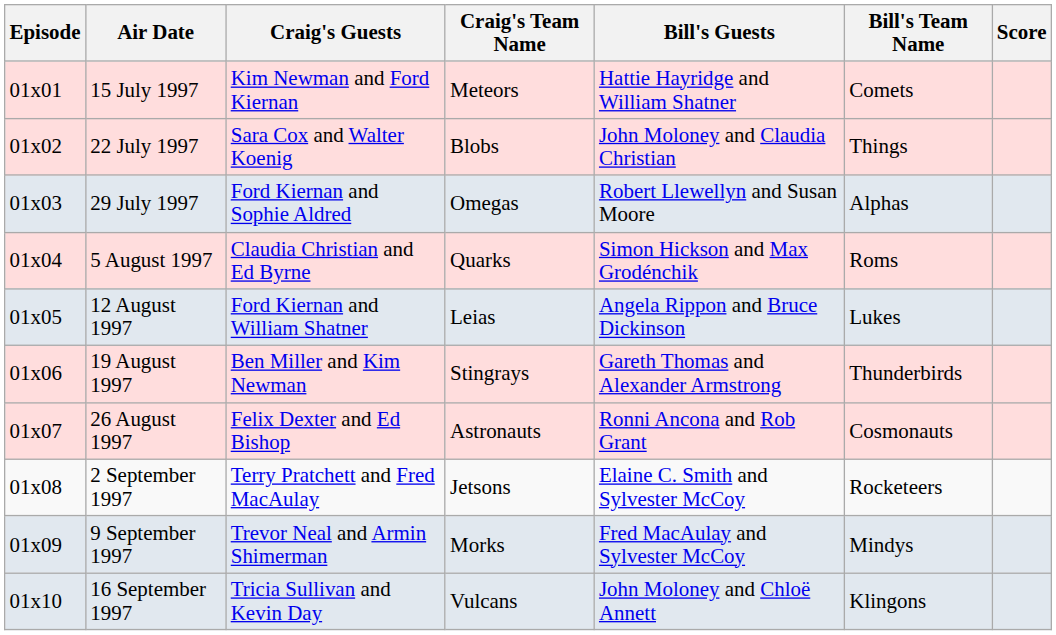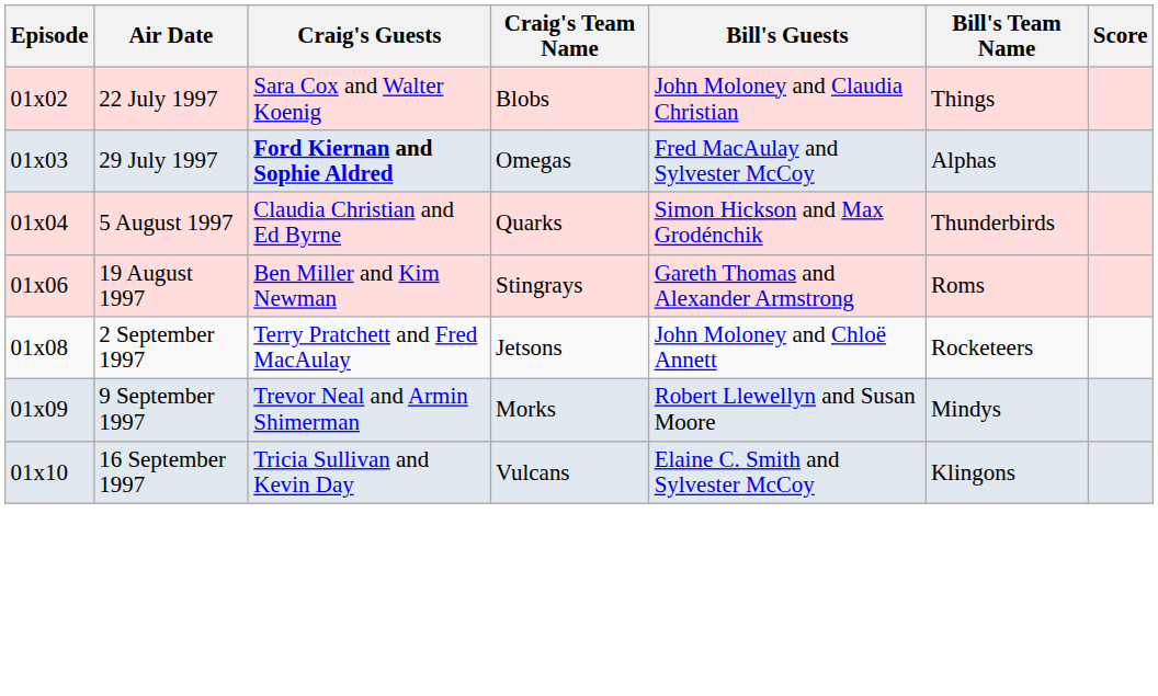 <table class="wikitable" width="800px">
 <tr>
 <th>Episode</th>
 <th>Air Date</th>
 <th>Craig's Guests</th>
 <th>Craig's Team Name</th>
 <th>Bill's Guests</th>
 <th>Bill's Team Name</th>
 <th>Score</th>
-</tr>
-<tr bgcolor="ffdddd">
-<td>01x01</td>
-<td>15 July 1997</td>
-<td><a href='#'>Kim Newman</a> and <a href='#'>Ford Kiernan</a></td>
-<td>Meteors</td>
-<td><a href='#'>Hattie Hayridge</a> and <a href='#'>William Shatner</a></td>
-<td>Comets</td>
-<td></td>
 </tr>
 <tr bgcolor="ffdddd">
 <td>01x02</td>
 <td>22 July 1997</td>
 <td><a href='#'>Sara Cox</a> and <a href='#'>Walter Koenig</a></td>
 <td>Blobs</td>
 <td><a href='#'>John Moloney</a> and <a href='#'>Claudia Christian</a></td>
 <td>Things</td>
 <td></td>
 </tr>
 <tr bgcolor="E1E8EF">
 <td>01x03</td>
 <td>29 July 1997</td>
-<td><a href='#'>Ford Kiernan</a> and <a href='#'>Sophie Aldred</a></td>
+<td><strong><a href='#'>Ford Kiernan</a> and <a href='#'>Sophie Aldred</a></strong></td>
 <td>Omegas</td>
-<td><a href='#'>Robert Llewellyn</a> and Susan Moore</td>
+<td><a href='#'>Fred MacAulay</a> and <a href='#'>Sylvester McCoy</a></td>
 <td>Alphas</td>
 <td></td>
 </tr>
 <tr bgcolor="ffdddd">
 <td>01x04</td>
 <td>5 August 1997</td>
 <td><a href='#'>Claudia Christian</a> and <a href='#'>Ed Byrne</a></td>
 <td>Quarks</td>
 <td><a href='#'>Simon Hickson</a> and <a href='#'>Max Grodénchik</a></td>
-<td>Roms</td>
-<td></td>
-</tr>
-<tr bgcolor="E1E8EF">
-<td>01x05</td>
-<td>12 August 1997</td>
-<td><a href='#'>Ford Kiernan</a> and <a href='#'>William Shatner</a></td>
-<td>Leias</td>
-<td><a href='#'>Angela Rippon</a> and <a href='#'>Bruce Dickinson</a></td>
-<td>Lukes</td>
+<td>Thunderbirds</td>
 <td></td>
 </tr>
 <tr bgcolor="ffdddd">
 <td>01x06</td>
 <td>19 August 1997</td>
 <td><a href='#'>Ben Miller</a> and <a href='#'>Kim Newman</a></td>
 <td>Stingrays</td>
 <td><a href='#'>Gareth Thomas</a> and <a href='#'>Alexander Armstrong</a></td>
-<td>Thunderbirds</td>
-<td></td>
-</tr>
-<tr bgcolor="ffdddd">
-<td>01x07</td>
-<td>26 August 1997</td>
-<td><a href='#'>Felix Dexter</a> and <a href='#'>Ed Bishop</a></td>
-<td>Astronauts</td>
-<td><a href='#'>Ronni Ancona</a> and <a href='#'>Rob Grant</a></td>
-<td>Cosmonauts</td>
+<td>Roms</td>
 <td></td>
 </tr>
 <tr>
 <td>01x08</td>
 <td>2 September 1997</td>
 <td><a href='#'>Terry Pratchett</a> and <a href='#'>Fred MacAulay</a></td>
 <td>Jetsons</td>
-<td><a href='#'>Elaine C. Smith</a> and <a href='#'>Sylvester McCoy</a></td>
+<td><a href='#'>John Moloney</a> and <a href='#'>Chloë Annett</a></td>
 <td>Rocketeers</td>
 <td></td>
 </tr>
 <tr bgcolor="E1E8EF">
 <td>01x09</td>
 <td>9 September 1997</td>
 <td><a href='#'>Trevor Neal</a> and <a href='#'>Armin Shimerman</a></td>
 <td>Morks</td>
-<td><a href='#'>Fred MacAulay</a> and <a href='#'>Sylvester McCoy</a></td>
+<td><a href='#'>Robert Llewellyn</a> and Susan Moore</td>
 <td>Mindys</td>
 <td></td>
 </tr>
 <tr bgcolor="E1E8EF">
 <td>01x10</td>
 <td>16 September 1997</td>
 <td><a href='#'>Tricia Sullivan</a> and <a href='#'>Kevin Day</a></td>
 <td>Vulcans</td>
-<td><a href='#'>John Moloney</a> and <a href='#'>Chloë Annett</a></td>
+<td><a href='#'>Elaine C. Smith</a> and <a href='#'>Sylvester McCoy</a></td>
 <td>Klingons</td>
 <td></td>
 </tr>
 </table>
